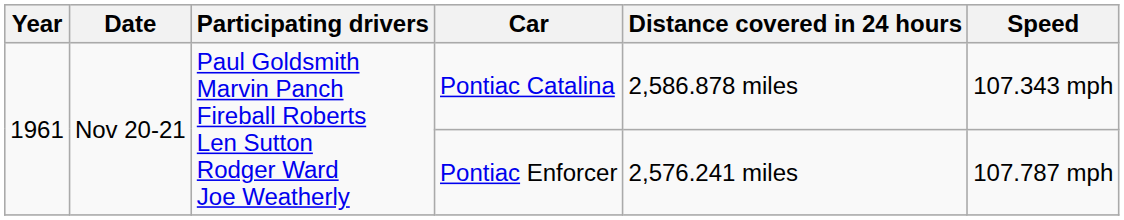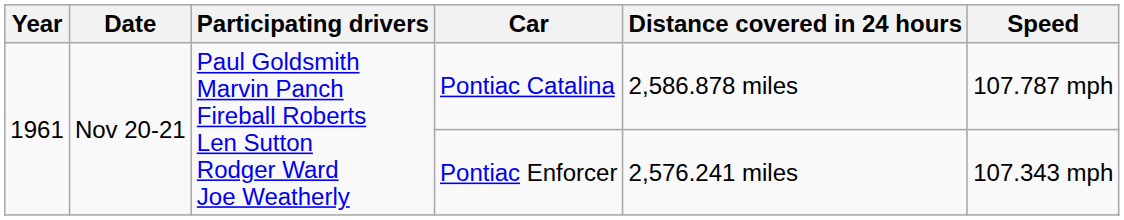 <table class="wikitable" style="font-size: 95%;">
 <tr>
 <th>Year</th>
 <th>Date</th>
 <th>Participating drivers</th>
 <th>Car</th>
 <th>Distance covered in 24 hours</th>
 <th>Speed</th>
 </tr>
 <tr>
 <td rowspan="2">1961</td>
 <td rowspan="2">Nov 20-21</td>
 <td rowspan="2"> <a href='#'>Paul Goldsmith</a><br> <a href='#'>Marvin Panch</a><br> <a href='#'>Fireball Roberts</a><br> <a href='#'>Len Sutton</a><br> <a href='#'>Rodger Ward</a><br> <a href='#'>Joe Weatherly</a></td>
 <td><a href='#'>Pontiac Catalina</a></td>
 <td>2,586.878 miles</td>
-<td>107.343 mph</td>
+<td>107.787 mph</td>
 </tr>
 <tr>
 <td><a href='#'>Pontiac</a> Enforcer</td>
 <td>2,576.241 miles</td>
-<td>107.787 mph</td>
+<td>107.343 mph</td>
 </tr>
 </table>
